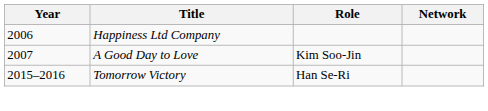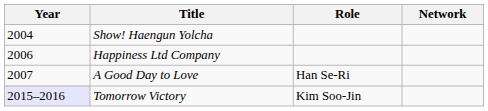 <table class="wikitable" style="width:600px">
 <tr>
 <th width=100>Year</th>
 <th>Title</th>
 <th>Role</th>
 <th>Network</th>
+</tr>
+<tr>
+<td>2004</td>
+<td><em>Show! Haengun Yolcha</em></td>
+<td></td>
+<td></td>
 </tr>
 <tr>
 <td>2006</td>
 <td><em>Happiness Ltd Company</em></td>
 <td></td>
 <td></td>
 </tr>
 <tr>
 <td>2007</td>
 <td><em>A Good Day to Love</em></td>
+<td>Han Se-Ri</td>
+<td></td>
+</tr>
+<tr>
+<td style="background: lavender;">2015–2016</td>
+<td><em>Tomorrow Victory</em></td>
 <td>Kim Soo-Jin</td>
 <td></td>
 </tr>
-<tr>
-<td>2015–2016</td>
-<td><em>Tomorrow Victory</em></td>
-<td>Han Se-Ri</td>
-<td></td>
-</tr>
 </table>
